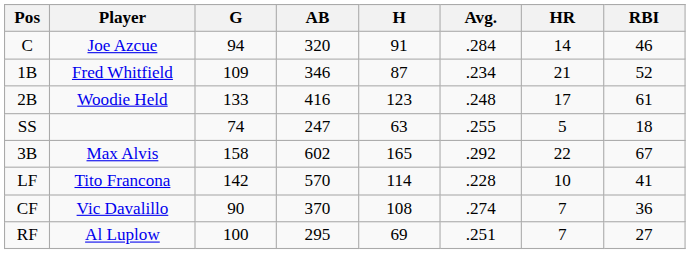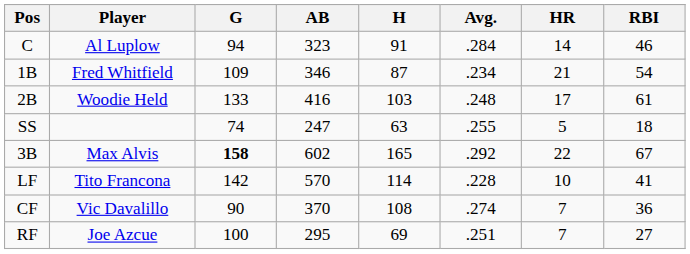 <table class="wikitable sortable">
 <tr>
 <th bgcolor="#DDDDFF" width="5%">Pos</th>
 <th bgcolor="#DDDDFF" width="16%">Player</th>
 <th bgcolor="#DDDDFF" width="9%">G</th>
 <th bgcolor="#DDDDFF" width="9%">AB</th>
 <th bgcolor="#DDDDFF" width="9%">H</th>
 <th bgcolor="#DDDDFF" width="9%">Avg.</th>
 <th bgcolor="#DDDDFF" width="9%">HR</th>
 <th bgcolor="#DDDDFF" width="9%">RBI</th>
 </tr>
 <tr align="center">
 <td>C</td>
-<td><a href='#'>Joe Azcue</a></td>
+<td><a href='#'>Al Luplow</a></td>
 <td>94</td>
-<td>320</td>
+<td>323</td>
 <td>91</td>
 <td>.284</td>
 <td>14</td>
 <td>46</td>
 </tr>
 <tr align=center>
 <td>1B</td>
 <td><a href='#'>Fred Whitfield</a></td>
 <td>109</td>
 <td>346</td>
 <td>87</td>
 <td>.234</td>
 <td>21</td>
-<td>52</td>
+<td>54</td>
 </tr>
 <tr align=center>
 <td>2B</td>
 <td><a href='#'>Woodie Held</a></td>
 <td>133</td>
 <td>416</td>
-<td>123</td>
+<td>103</td>
 <td>.248</td>
 <td>17</td>
 <td>61</td>
 </tr>
 <tr align=center>
 <td>SS</td>
 <td></td>
 <td>74</td>
 <td>247</td>
 <td>63</td>
 <td>.255</td>
 <td>5</td>
 <td>18</td>
 </tr>
 <tr align="center">
 <td>3B</td>
 <td><a href='#'>Max Alvis</a></td>
-<td>158</td>
+<td><strong>158</strong></td>
 <td>602</td>
 <td>165</td>
 <td>.292</td>
 <td>22</td>
 <td>67</td>
 </tr>
 <tr align=center>
 <td>LF</td>
 <td><a href='#'>Tito Francona</a></td>
 <td>142</td>
 <td>570</td>
 <td>114</td>
 <td>.228</td>
 <td>10</td>
 <td>41</td>
 </tr>
 <tr align=center>
 <td>CF</td>
 <td><a href='#'>Vic Davalillo</a></td>
 <td>90</td>
 <td>370</td>
 <td>108</td>
 <td>.274</td>
 <td>7</td>
 <td>36</td>
 </tr>
 <tr align=center>
 <td>RF</td>
-<td><a href='#'>Al Luplow</a></td>
+<td><a href='#'>Joe Azcue</a></td>
 <td>100</td>
 <td>295</td>
 <td>69</td>
 <td>.251</td>
 <td>7</td>
 <td>27</td>
 </tr>
 </table>
